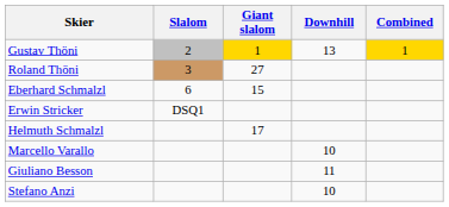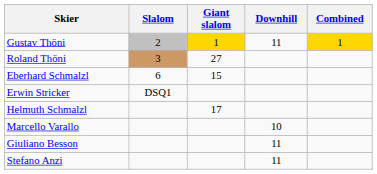 <table class="wikitable" width=550px style="font-size:100%; text-align:center;">
 <tr>
 <th width=250px>Skier</th>
 <th width=100px><a href='#'>Slalom</a></th>
 <th width=100px><a href='#'>Giant slalom</a></th>
 <th width=100px><a href='#'>Downhill</a></th>
 <th width=100px><a href='#'>Combined</a></th>
 </tr>
 <tr>
 <td align=left><a href='#'>Gustav Thöni</a></td>
 <td bgcolor=silver>2</td>
 <td bgcolor=gold>1</td>
-<td>13</td>
+<td>11</td>
 <td bgcolor=gold>1</td>
 </tr>
 <tr>
 <td align=left><a href='#'>Roland Thöni</a></td>
 <td bgcolor=cc9966>3</td>
 <td>27</td>
 <td></td>
 <td></td>
 </tr>
 <tr>
 <td align=left><a href='#'>Eberhard Schmalzl</a></td>
 <td>6</td>
 <td>15</td>
 <td></td>
 <td></td>
 </tr>
 <tr>
 <td align=left><a href='#'>Erwin Stricker</a></td>
 <td>DSQ1</td>
 <td></td>
 <td></td>
 <td></td>
 </tr>
 <tr>
 <td align=left><a href='#'>Helmuth Schmalzl</a></td>
 <td></td>
 <td>17</td>
 <td></td>
 <td></td>
 </tr>
 <tr>
 <td align=left><a href='#'>Marcello Varallo</a></td>
 <td></td>
 <td></td>
 <td>10</td>
 <td></td>
 </tr>
 <tr>
 <td align=left><a href='#'>Giuliano Besson</a></td>
 <td></td>
 <td></td>
 <td>11</td>
 <td></td>
 </tr>
 <tr>
 <td align=left><a href='#'>Stefano Anzi</a></td>
 <td></td>
 <td></td>
-<td>10</td>
+<td>11</td>
 <td></td>
 </tr>
 </table>
